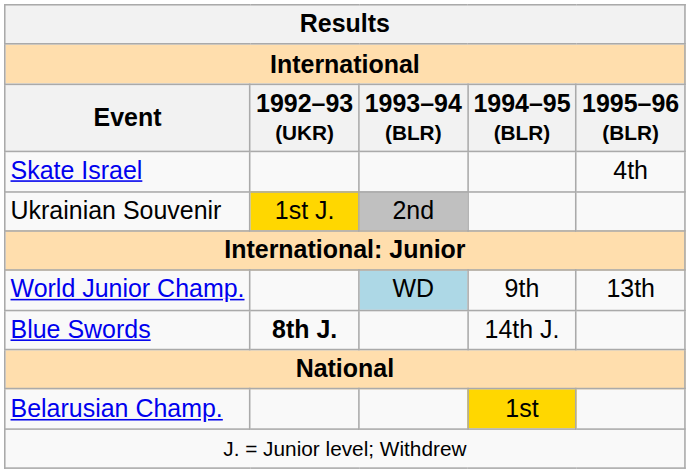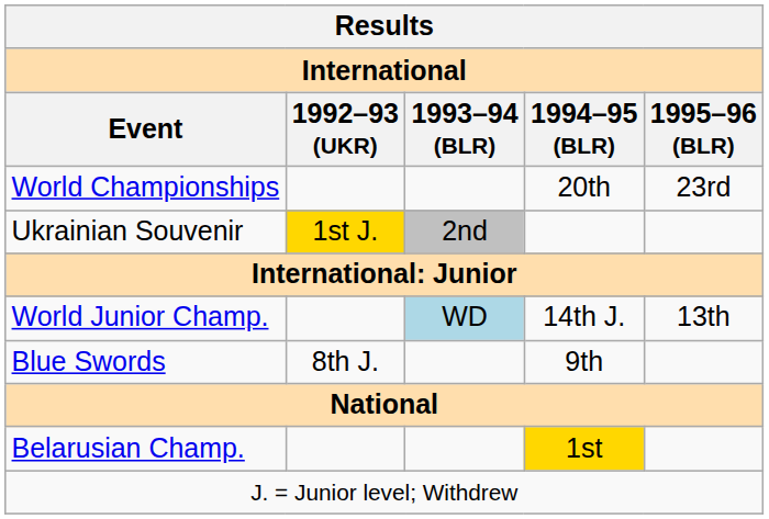 <table class="wikitable" style="text-align:center">
 <tr>
 <th colspan=5 align=center><strong>Results</strong></th>
 </tr>
 <tr>
 <th style="background-color: #ffdead; " colspan=5 align=center><strong>International</strong></th>
 </tr>
 <tr>
 <th>Event</th>
 <th>1992–93 <br> <small>(UKR)</small></th>
 <th>1993–94 <br> <small>(BLR)</small></th>
 <th>1994–95 <br> <small>(BLR)</small></th>
 <th>1995–96 <br> <small>(BLR)</small></th>
 </tr>
 <tr>
-<td align=left><a href='#'>Skate Israel</a></td>
+<td align=left><a href='#'>World Championships</a></td>
 <td></td>
 <td></td>
-<td></td>
-<td>4th</td>
+<td>20th</td>
+<td>23rd</td>
 </tr>
 <tr>
 <td align=left>Ukrainian Souvenir</td>
 <td bgcolor=gold>1st J.</td>
 <td bgcolor=silver>2nd</td>
 <td></td>
 <td></td>
 </tr>
 <tr>
 <th style="background-color: #ffdead; " colspan=5 align=center><strong>International: Junior</strong></th>
 </tr>
 <tr>
 <td align=left><a href='#'>World Junior Champ.</a></td>
 <td></td>
 <td style="background: lightblue;">WD</td>
-<td>9th</td>
+<td>14th J.</td>
 <td>13th</td>
 </tr>
 <tr>
 <td align=left><a href='#'>Blue Swords</a></td>
-<td><strong>8th J.</strong></td>
+<td>8th J.</td>
 <td></td>
-<td>14th J.</td>
+<td>9th</td>
 <td></td>
 </tr>
 <tr>
 <th style="background-color: #ffdead; " colspan=5 align=center><strong>National</strong></th>
 </tr>
 <tr>
 <td align=left><a href='#'>Belarusian Champ.</a></td>
 <td></td>
 <td></td>
 <td bgcolor=gold>1st</td>
 <td></td>
 </tr>
 <tr>
 <td colspan=5 align=center><small> J. = Junior level; Withdrew </small></td>
 </tr>
 </table>
